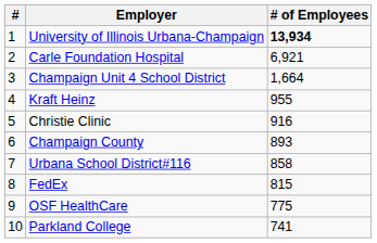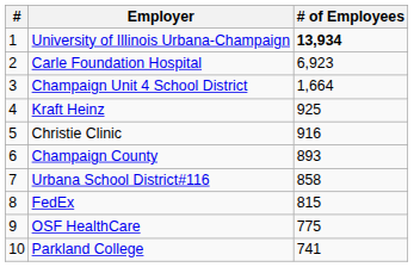 <table class="wikitable sortable">
 <tr>
 <th>#</th>
 <th>Employer</th>
 <th># of Employees</th>
 </tr>
 <tr>
 <td>1</td>
 <td><a href='#'>University of Illinois Urbana-Champaign</a></td>
 <td><strong>13,934</strong></td>
 </tr>
 <tr>
 <td>2</td>
 <td><a href='#'>Carle Foundation Hospital</a></td>
-<td>6,921</td>
+<td>6,923</td>
 </tr>
 <tr>
 <td>3</td>
 <td><a href='#'>Champaign Unit 4 School District</a></td>
 <td>1,664</td>
 </tr>
 <tr>
 <td>4</td>
 <td><a href='#'>Kraft Heinz</a></td>
-<td>955</td>
+<td>925</td>
 </tr>
 <tr>
 <td>5</td>
 <td>Christie Clinic</td>
 <td>916</td>
 </tr>
 <tr>
 <td>6</td>
 <td><a href='#'>Champaign County</a></td>
 <td>893</td>
 </tr>
 <tr>
 <td>7</td>
 <td><a href='#'>Urbana School District#116</a></td>
 <td>858</td>
 </tr>
 <tr>
 <td>8</td>
 <td><a href='#'>FedEx</a></td>
 <td>815</td>
 </tr>
 <tr>
 <td>9</td>
 <td><a href='#'>OSF HealthCare</a></td>
 <td>775</td>
 </tr>
 <tr>
 <td>10</td>
 <td><a href='#'>Parkland College</a></td>
 <td>741</td>
 </tr>
 </table>
